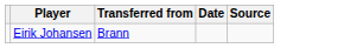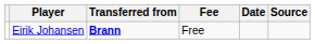 <table class="wikitable plainrowheaders sortable">
 <tr>
 <th></th>
 <th scope="col">Player</th>
 <th>Transferred from</th>
+<th style="width: 80px;">Fee</th>
 <th scope="col">Date</th>
 <th scope="col">Source</th>
 </tr>
 <tr>
 <td align="center"></td>
 <td> <a href='#'>Eirik Johansen</a></td>
-<td> <a href='#'>Brann</a></td>
+<td><strong> <a href='#'>Brann</a></strong></td>
+<td>Free</td>
 <td></td>
 <td></td>
 </tr>
 </table>
